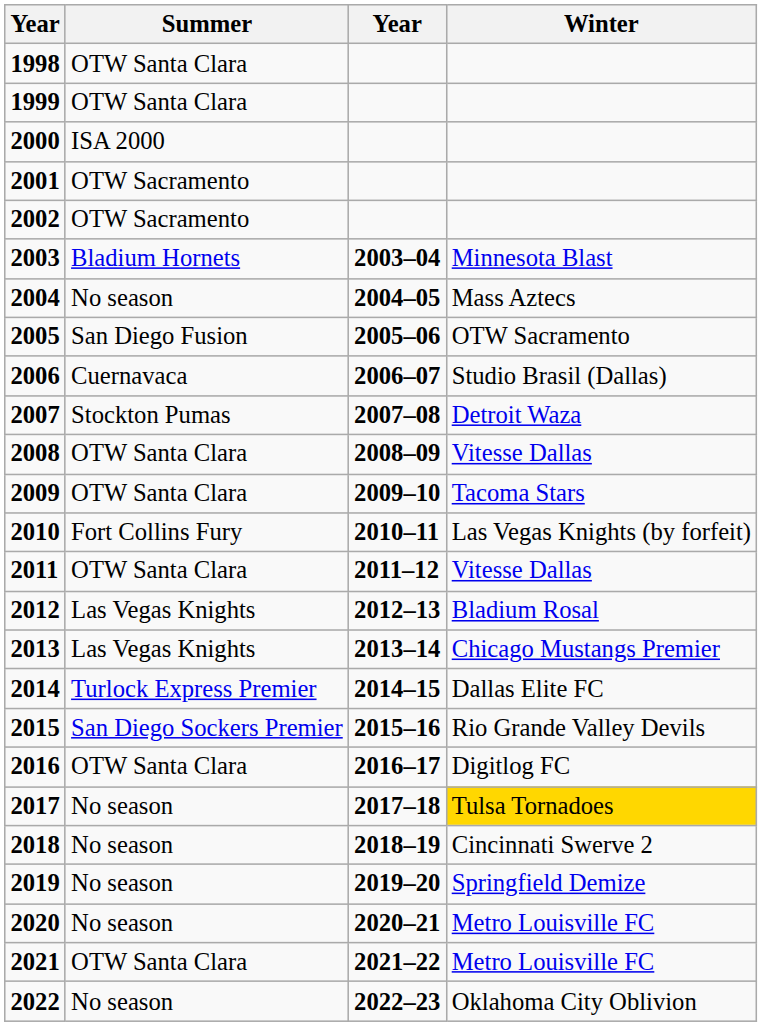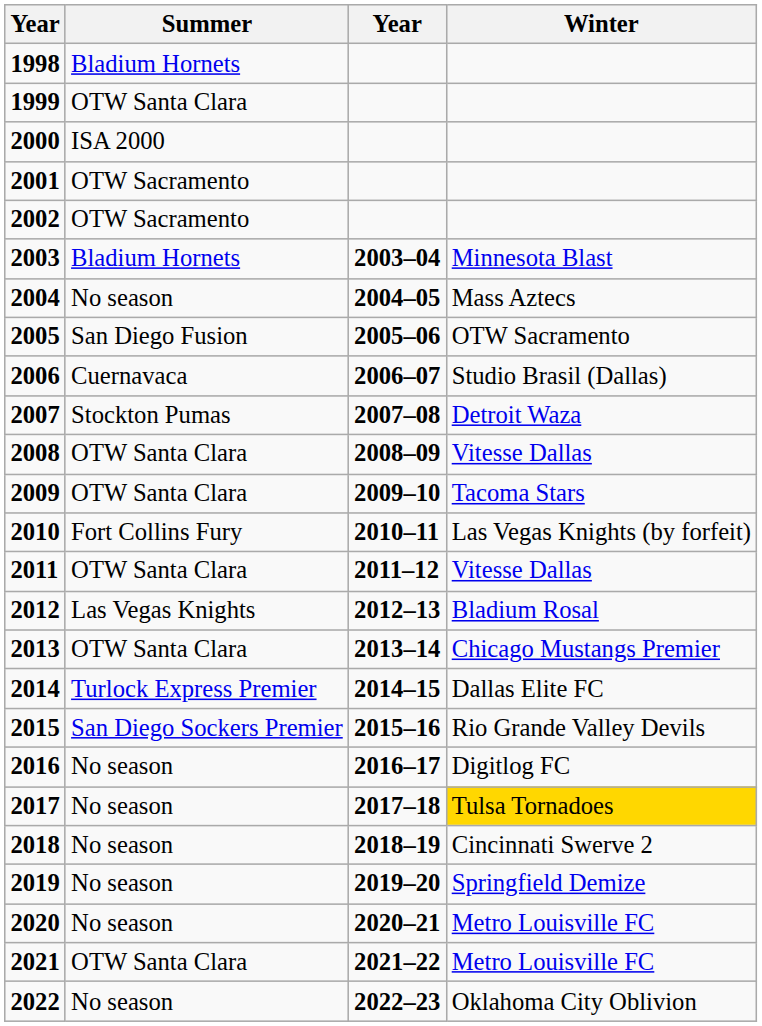 <table class="wikitable">
 <tr>
 <th><strong>Year</strong></th>
 <th>Summer</th>
 <th>Year</th>
 <th>Winter</th>
 </tr>
 <tr>
 <td><strong>1998</strong></td>
-<td>OTW Santa Clara</td>
+<td><a href='#'>Bladium Hornets</a></td>
 <td></td>
 <td></td>
 </tr>
 <tr>
 <td><strong>1999</strong></td>
 <td>OTW Santa Clara</td>
 <td></td>
 <td></td>
 </tr>
 <tr>
 <td><strong>2000</strong></td>
 <td>ISA 2000</td>
 <td></td>
 <td></td>
 </tr>
 <tr>
 <td><strong>2001</strong></td>
 <td>OTW Sacramento</td>
 <td></td>
 <td></td>
 </tr>
 <tr>
 <td><strong>2002</strong></td>
 <td>OTW Sacramento</td>
 <td></td>
 <td></td>
 </tr>
 <tr>
 <td><strong>2003</strong></td>
 <td><a href='#'>Bladium Hornets</a></td>
 <td><strong>2003–04</strong></td>
 <td><a href='#'>Minnesota Blast</a></td>
 </tr>
 <tr>
 <td><strong>2004</strong></td>
 <td>No season</td>
 <td><strong>2004–05</strong></td>
 <td>Mass Aztecs</td>
 </tr>
 <tr>
 <td><strong>2005</strong></td>
 <td>San Diego Fusion</td>
 <td><strong>2005–06</strong></td>
 <td>OTW Sacramento</td>
 </tr>
 <tr>
 <td><strong>2006</strong></td>
 <td>Cuernavaca</td>
 <td><strong>2006–07</strong></td>
 <td>Studio Brasil (Dallas)</td>
 </tr>
 <tr>
 <td><strong>2007</strong></td>
 <td>Stockton Pumas</td>
 <td><strong>2007–08</strong></td>
 <td><a href='#'>Detroit Waza</a></td>
 </tr>
 <tr>
 <td><strong>2008</strong></td>
 <td>OTW Santa Clara</td>
 <td><strong>2008–09</strong></td>
 <td><a href='#'>Vitesse Dallas</a></td>
 </tr>
 <tr>
 <td><strong>2009</strong></td>
 <td>OTW Santa Clara</td>
 <td><strong>2009–10</strong></td>
 <td><a href='#'>Tacoma Stars</a></td>
 </tr>
 <tr>
 <td><strong>2010</strong></td>
 <td>Fort Collins Fury</td>
 <td><strong>2010–11</strong></td>
 <td>Las Vegas Knights (by forfeit)</td>
 </tr>
 <tr>
 <td><strong>2011</strong></td>
 <td>OTW Santa Clara</td>
 <td><strong>2011–12</strong></td>
 <td><a href='#'>Vitesse Dallas</a></td>
 </tr>
 <tr>
 <td><strong>2012</strong></td>
 <td>Las Vegas Knights</td>
 <td><strong>2012–13</strong></td>
 <td><a href='#'>Bladium Rosal</a></td>
 </tr>
 <tr>
 <td><strong>2013</strong></td>
-<td>Las Vegas Knights</td>
+<td>OTW Santa Clara</td>
 <td><strong>2013–14</strong></td>
 <td><a href='#'>Chicago Mustangs Premier</a></td>
 </tr>
 <tr>
 <td><strong>2014</strong></td>
 <td><a href='#'>Turlock Express Premier</a></td>
 <td><strong>2014–15</strong></td>
 <td>Dallas Elite FC</td>
 </tr>
 <tr>
 <td><strong>2015</strong></td>
 <td><a href='#'>San Diego Sockers Premier</a></td>
 <td><strong>2015–16</strong></td>
 <td>Rio Grande Valley Devils</td>
 </tr>
 <tr>
 <td><strong>2016</strong></td>
-<td>OTW Santa Clara</td>
+<td>No season</td>
 <td><strong>2016–17</strong></td>
 <td>Digitlog FC</td>
 </tr>
 <tr>
 <td><strong>2017</strong></td>
 <td>No season</td>
 <td><strong>2017–18</strong></td>
 <td style="background: gold;">Tulsa Tornadoes</td>
 </tr>
 <tr>
 <td><strong>2018</strong></td>
 <td>No season</td>
 <td><strong>2018–19</strong></td>
 <td>Cincinnati Swerve 2</td>
 </tr>
 <tr>
 <td><strong>2019</strong></td>
 <td>No season</td>
 <td><strong>2019–20</strong></td>
 <td><a href='#'>Springfield Demize</a></td>
 </tr>
 <tr>
 <td><strong>2020</strong></td>
 <td>No season</td>
 <td><strong>2020–21</strong></td>
 <td><a href='#'>Metro Louisville FC</a></td>
 </tr>
 <tr>
 <td><strong>2021</strong></td>
 <td>OTW Santa Clara</td>
 <td><strong>2021–22</strong></td>
 <td><a href='#'>Metro Louisville FC</a></td>
 </tr>
 <tr>
 <td><strong>2022</strong></td>
 <td>No season</td>
 <td><strong>2022–23</strong></td>
 <td>Oklahoma City Oblivion</td>
 </tr>
 </table>
